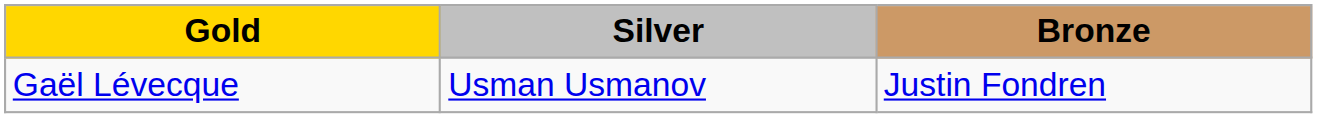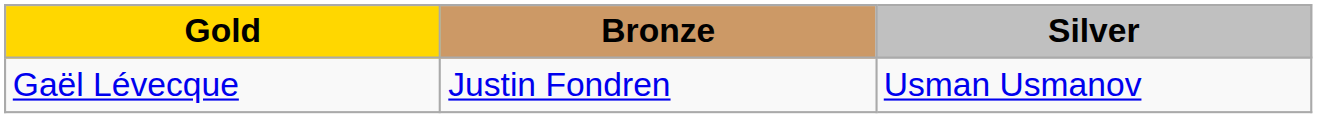 <table class="wikitable" style="text-align:left">
 <tr align="center">
 <td width=200 bgcolor=gold><strong>Gold</strong></td>
+<td width=200 bgcolor=CC9966><strong>Bronze</strong></td>
 <td width=200 bgcolor=silver><strong>Silver</strong></td>
-<td width=200 bgcolor=CC9966><strong>Bronze</strong></td>
 </tr>
 <tr>
 <td><a href='#'>Gaël Lévecque</a><br></td>
+<td><a href='#'>Justin Fondren</a><br></td>
 <td><a href='#'>Usman Usmanov</a><br></td>
-<td><a href='#'>Justin Fondren</a><br></td>
 </tr>
 </table>
